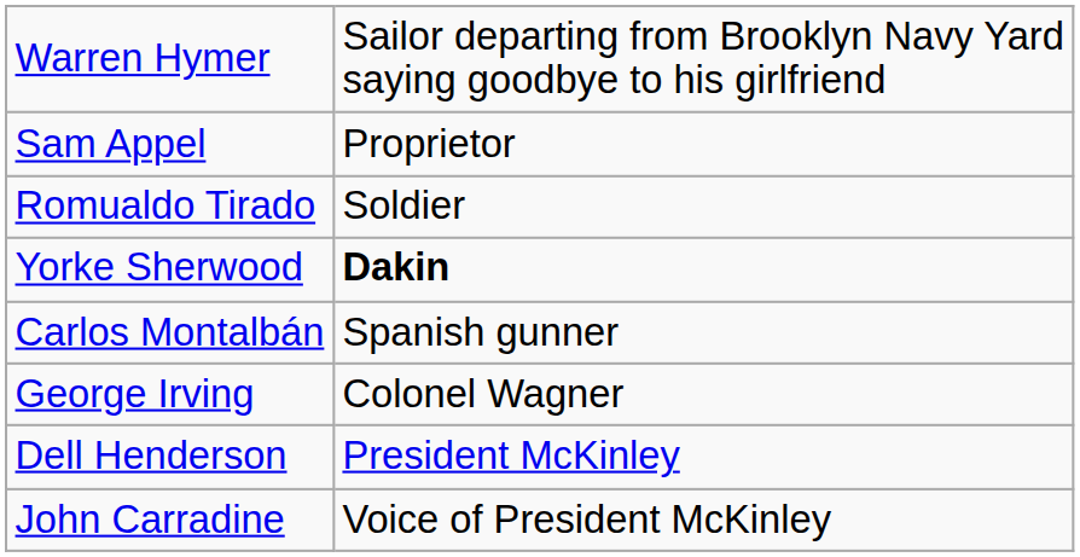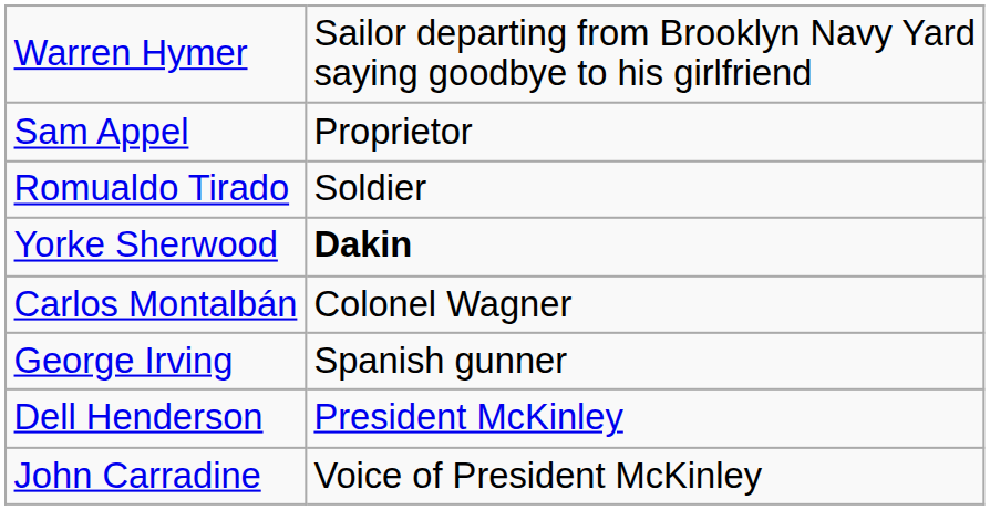 <table class=wikitable>
 <tr>
 <td><a href='#'>Warren Hymer</a></td>
 <td>Sailor departing from Brooklyn Navy Yard <br>saying goodbye to his girlfriend</td>
 </tr>
 <tr>
 <td><a href='#'>Sam Appel</a></td>
 <td>Proprietor</td>
 </tr>
 <tr>
 <td><a href='#'>Romualdo Tirado</a></td>
 <td>Soldier</td>
 </tr>
 <tr>
 <td><a href='#'>Yorke Sherwood</a></td>
 <td><strong>Dakin</strong></td>
 </tr>
 <tr>
 <td><a href='#'>Carlos Montalbán</a></td>
-<td>Spanish gunner</td>
+<td>Colonel Wagner</td>
 </tr>
 <tr>
 <td><a href='#'>George Irving</a></td>
-<td>Colonel Wagner</td>
+<td>Spanish gunner</td>
 </tr>
 <tr>
 <td><a href='#'>Dell Henderson</a></td>
 <td><a href='#'>President McKinley</a></td>
 </tr>
 <tr>
 <td><a href='#'>John Carradine</a></td>
 <td>Voice of President McKinley</td>
 </tr>
 </table>
